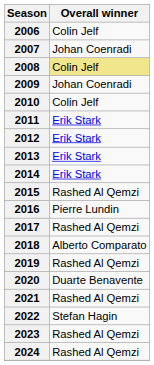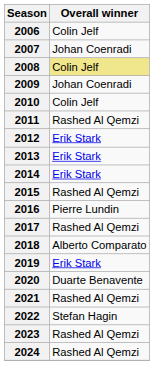 <table class="wikitable" style="font-size: 95%;">
 <tr>
 <th>Season</th>
 <th>Overall winner</th>
 </tr>
 <tr>
 <th>2006</th>
 <td> Colin Jelf</td>
 </tr>
 <tr>
 <th>2007</th>
 <td> Johan Coenradi</td>
 </tr>
 <tr>
 <th>2008</th>
 <td style="background: khaki;"> Colin Jelf</td>
 </tr>
 <tr>
 <th>2009</th>
 <td> Johan Coenradi</td>
 </tr>
 <tr>
 <th>2010</th>
 <td> Colin Jelf</td>
 </tr>
 <tr>
 <th>2011</th>
-<td> <a href='#'>Erik Stark</a></td>
+<td> Rashed Al Qemzi</td>
 </tr>
 <tr>
 <th>2012</th>
 <td> <a href='#'>Erik Stark</a></td>
 </tr>
 <tr>
 <th>2013</th>
 <td> <a href='#'>Erik Stark</a></td>
 </tr>
 <tr>
 <th>2014</th>
 <td> <a href='#'>Erik Stark</a></td>
 </tr>
 <tr>
 <th>2015</th>
 <td> Rashed Al Qemzi</td>
 </tr>
 <tr>
 <th>2016</th>
 <td> Pierre Lundin</td>
 </tr>
 <tr>
 <th>2017</th>
 <td> Rashed Al Qemzi</td>
 </tr>
 <tr>
 <th>2018</th>
 <td> Alberto Comparato</td>
 </tr>
 <tr>
 <th>2019</th>
-<td> Rashed Al Qemzi</td>
+<td> <a href='#'>Erik Stark</a></td>
 </tr>
 <tr>
 <th>2020</th>
 <td> Duarte Benavente</td>
 </tr>
 <tr>
 <th>2021</th>
 <td> Rashed Al Qemzi</td>
 </tr>
 <tr>
 <th>2022</th>
 <td> Stefan Hagin</td>
 </tr>
 <tr>
 <th>2023</th>
 <td> Rashed Al Qemzi</td>
 </tr>
 <tr>
 <th>2024</th>
 <td> Rashed Al Qemzi</td>
 </tr>
 <tr>
 </tr>
 </table>
